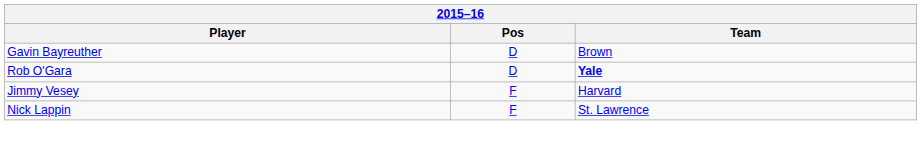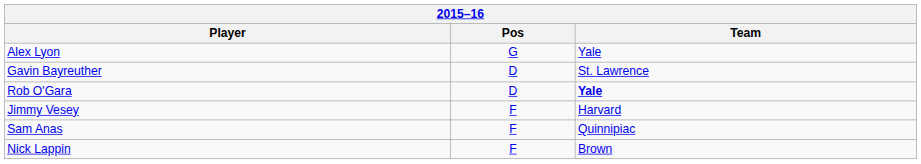 <table class="wikitable" width=95%>
 <tr>
 <th colspan=3><a href='#'>2015–16</a></th>
 </tr>
 <tr>
 <th>Player</th>
 <th>Pos</th>
 <th>Team</th>
 </tr>
 <tr>
+<td><a href='#'>Alex Lyon</a></td>
+<td align=center><a href='#'>G</a></td>
+<td><a href='#'>Yale</a></td>
+</tr>
+<tr>
 <td><a href='#'>Gavin Bayreuther</a></td>
 <td align=center><a href='#'>D</a></td>
-<td><a href='#'>Brown</a></td>
+<td><a href='#'>St. Lawrence</a></td>
 </tr>
 <tr>
 <td><a href='#'>Rob O'Gara</a></td>
 <td align=center><a href='#'>D</a></td>
 <td><strong><a href='#'>Yale</a></strong></td>
 </tr>
 <tr>
 <td><a href='#'>Jimmy Vesey</a></td>
 <td align=center><a href='#'>F</a></td>
 <td><a href='#'>Harvard</a></td>
 </tr>
 <tr>
+<td><a href='#'>Sam Anas</a></td>
+<td align=center><a href='#'>F</a></td>
+<td><a href='#'>Quinnipiac</a></td>
+</tr>
+<tr>
 <td><a href='#'>Nick Lappin</a></td>
 <td align=center><a href='#'>F</a></td>
-<td><a href='#'>St. Lawrence</a></td>
+<td><a href='#'>Brown</a></td>
 </tr>
 </table>
